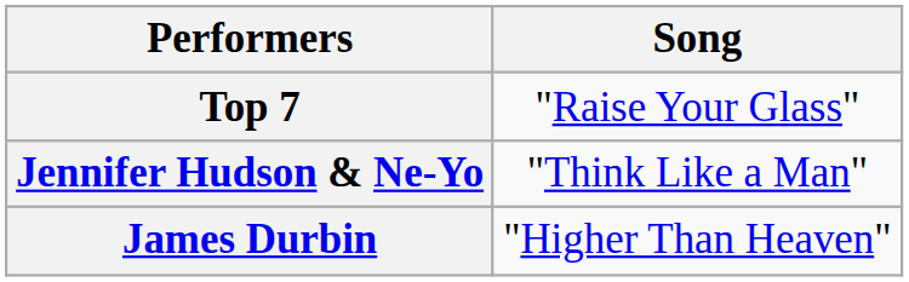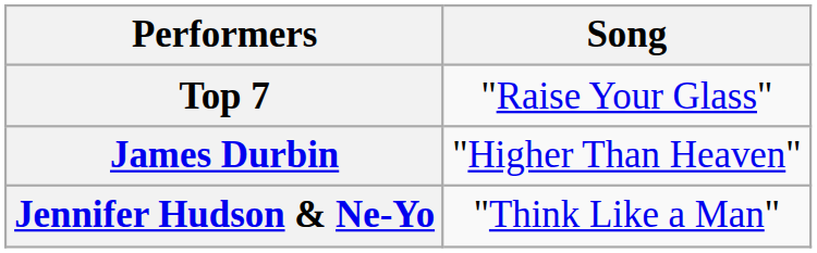 <table class="wikitable" style="text-align:center;">
 <tr>
 <th scope="col">Performers</th>
 <th scope="col">Song</th>
 </tr>
 <tr>
 <th scope="row">Top 7</th>
 <td>"<a href='#'>Raise Your Glass</a>"</td>
 </tr>
 <tr>
+<th scope="row"><a href='#'>James Durbin</a></th>
+<td>"<a href='#'>Higher Than Heaven</a>"</td>
+</tr>
+<tr>
 <th scope="row"><a href='#'>Jennifer Hudson</a> & <a href='#'>Ne-Yo</a></th>
 <td>"<a href='#'>Think Like a Man</a>"</td>
 </tr>
-<tr>
-<th scope="row"><a href='#'>James Durbin</a></th>
-<td>"<a href='#'>Higher Than Heaven</a>"</td>
-</tr>
 </table>
